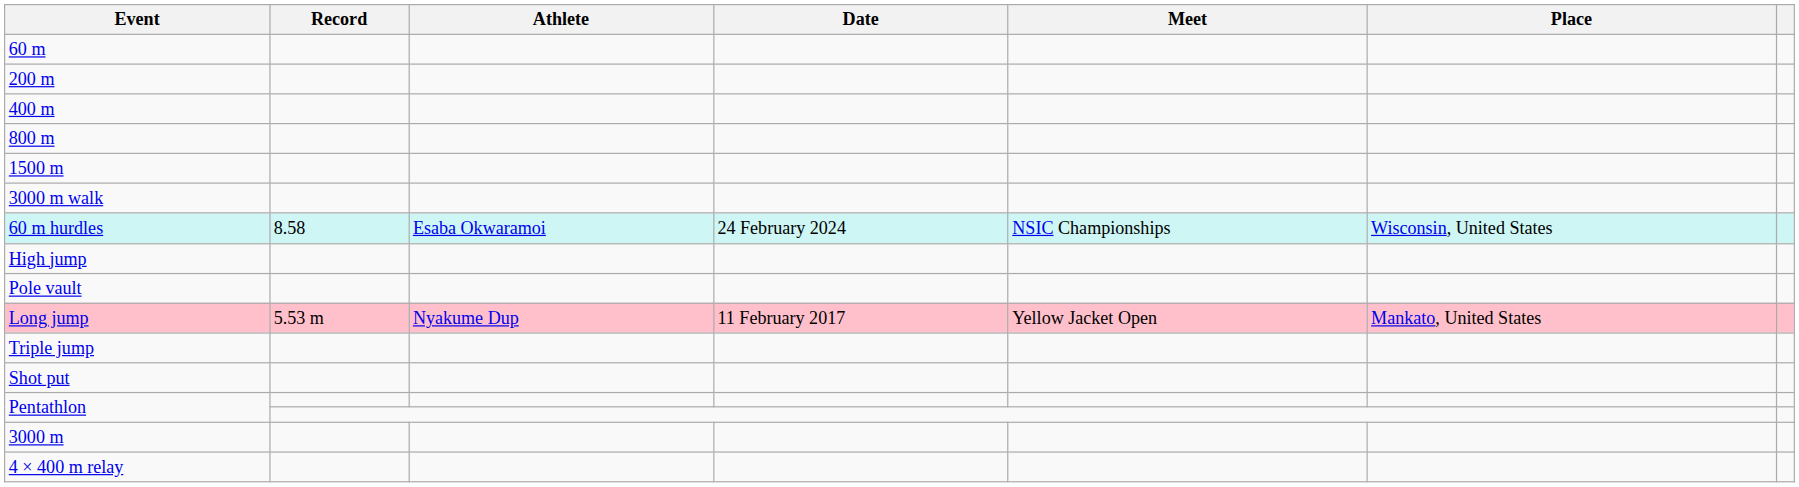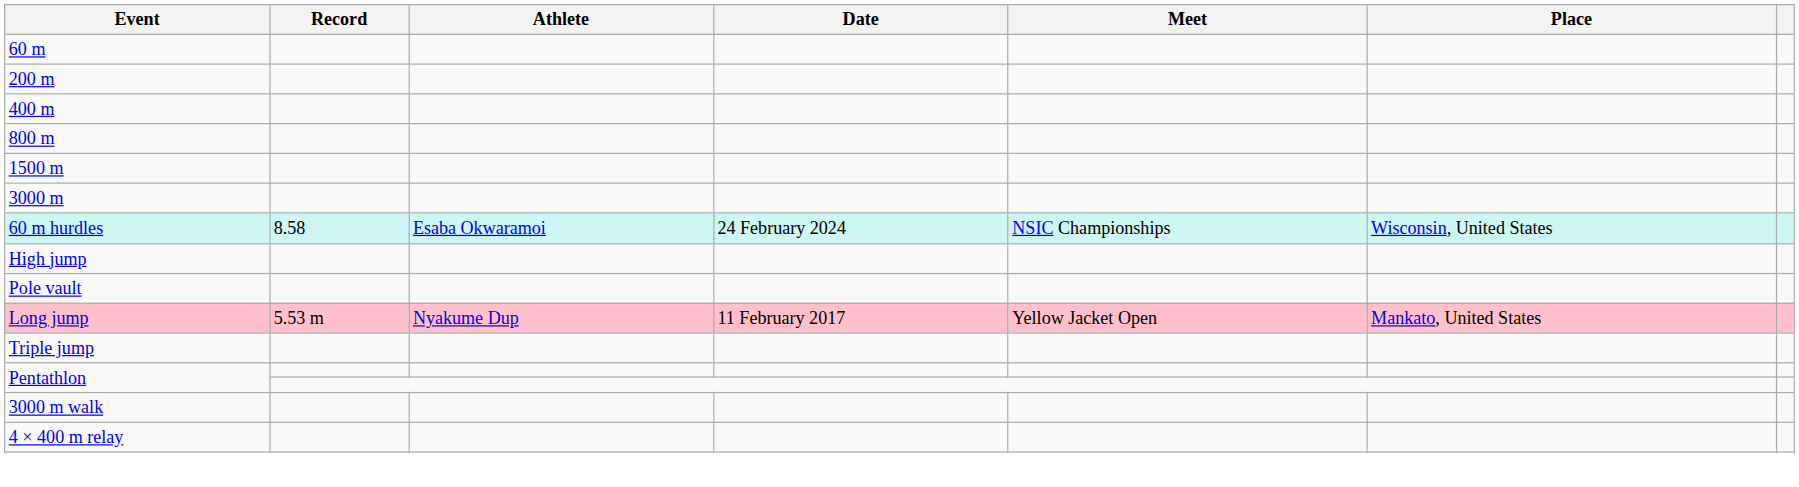 <table class="wikitable" style="font-size:95%; width: 95%;">
 <tr>
 <th>Event</th>
 <th>Record</th>
 <th>Athlete</th>
 <th>Date</th>
 <th>Meet</th>
 <th>Place</th>
 <th></th>
 </tr>
 <tr>
 <td><a href='#'>60 m</a></td>
 <td></td>
 <td></td>
 <td></td>
 <td></td>
 <td></td>
 <td></td>
 </tr>
 <tr>
 <td><a href='#'>200 m</a></td>
 <td></td>
 <td></td>
 <td></td>
 <td></td>
 <td></td>
 <td></td>
 </tr>
 <tr>
 <td><a href='#'>400 m</a></td>
 <td></td>
 <td></td>
 <td></td>
 <td></td>
 <td></td>
 <td></td>
 </tr>
 <tr>
 <td><a href='#'>800 m</a></td>
 <td></td>
 <td></td>
 <td></td>
 <td></td>
 <td></td>
 <td></td>
 </tr>
 <tr>
 <td><a href='#'>1500 m</a></td>
 <td></td>
 <td></td>
 <td></td>
 <td></td>
 <td></td>
 <td></td>
 </tr>
 <tr>
-<td><a href='#'>3000 m walk</a></td>
+<td><a href='#'>3000 m</a></td>
 <td></td>
 <td></td>
 <td></td>
 <td></td>
 <td></td>
 <td></td>
 </tr>
 <tr bgcolor=#CEF6F5>
 <td><a href='#'>60 m hurdles</a></td>
 <td>8.58</td>
 <td><a href='#'>Esaba Okwaramoi</a></td>
 <td>24 February 2024</td>
 <td><a href='#'>NSIC</a> Championships</td>
 <td><a href='#'>Wisconsin</a>, United States</td>
 <td></td>
 </tr>
 <tr>
 <td><a href='#'>High jump</a></td>
 <td></td>
 <td></td>
 <td></td>
 <td></td>
 <td></td>
 <td></td>
 </tr>
 <tr>
 <td><a href='#'>Pole vault</a></td>
 <td></td>
 <td></td>
 <td></td>
 <td></td>
 <td></td>
 <td></td>
 </tr>
 <tr style="background:pink">
 <td><a href='#'>Long jump</a></td>
 <td>5.53 m</td>
 <td><a href='#'>Nyakume Dup</a></td>
 <td>11 February 2017</td>
 <td>Yellow Jacket Open</td>
 <td><a href='#'>Mankato</a>, United States</td>
 <td></td>
 </tr>
 <tr>
 <td><a href='#'>Triple jump</a></td>
 <td></td>
 <td></td>
 <td></td>
 <td></td>
 <td></td>
 <td></td>
 </tr>
 <tr>
-<td><a href='#'>Shot put</a></td>
-<td></td>
-<td></td>
-<td></td>
-<td></td>
-<td></td>
-<td></td>
-</tr>
-<tr>
 <td rowspan=2><a href='#'>Pentathlon</a></td>
 <td></td>
 <td></td>
 <td></td>
 <td></td>
 <td></td>
 <td></td>
 </tr>
 <tr>
 <td colspan=5></td>
 <td></td>
 </tr>
 <tr>
-<td><a href='#'>3000 m</a></td>
+<td><a href='#'>3000 m walk</a></td>
 <td></td>
 <td></td>
 <td></td>
 <td></td>
 <td></td>
 <td></td>
 </tr>
 <tr>
 <td><a href='#'>4 × 400 m relay</a></td>
 <td></td>
 <td></td>
 <td></td>
 <td></td>
 <td></td>
 <td></td>
 </tr>
 </table>
